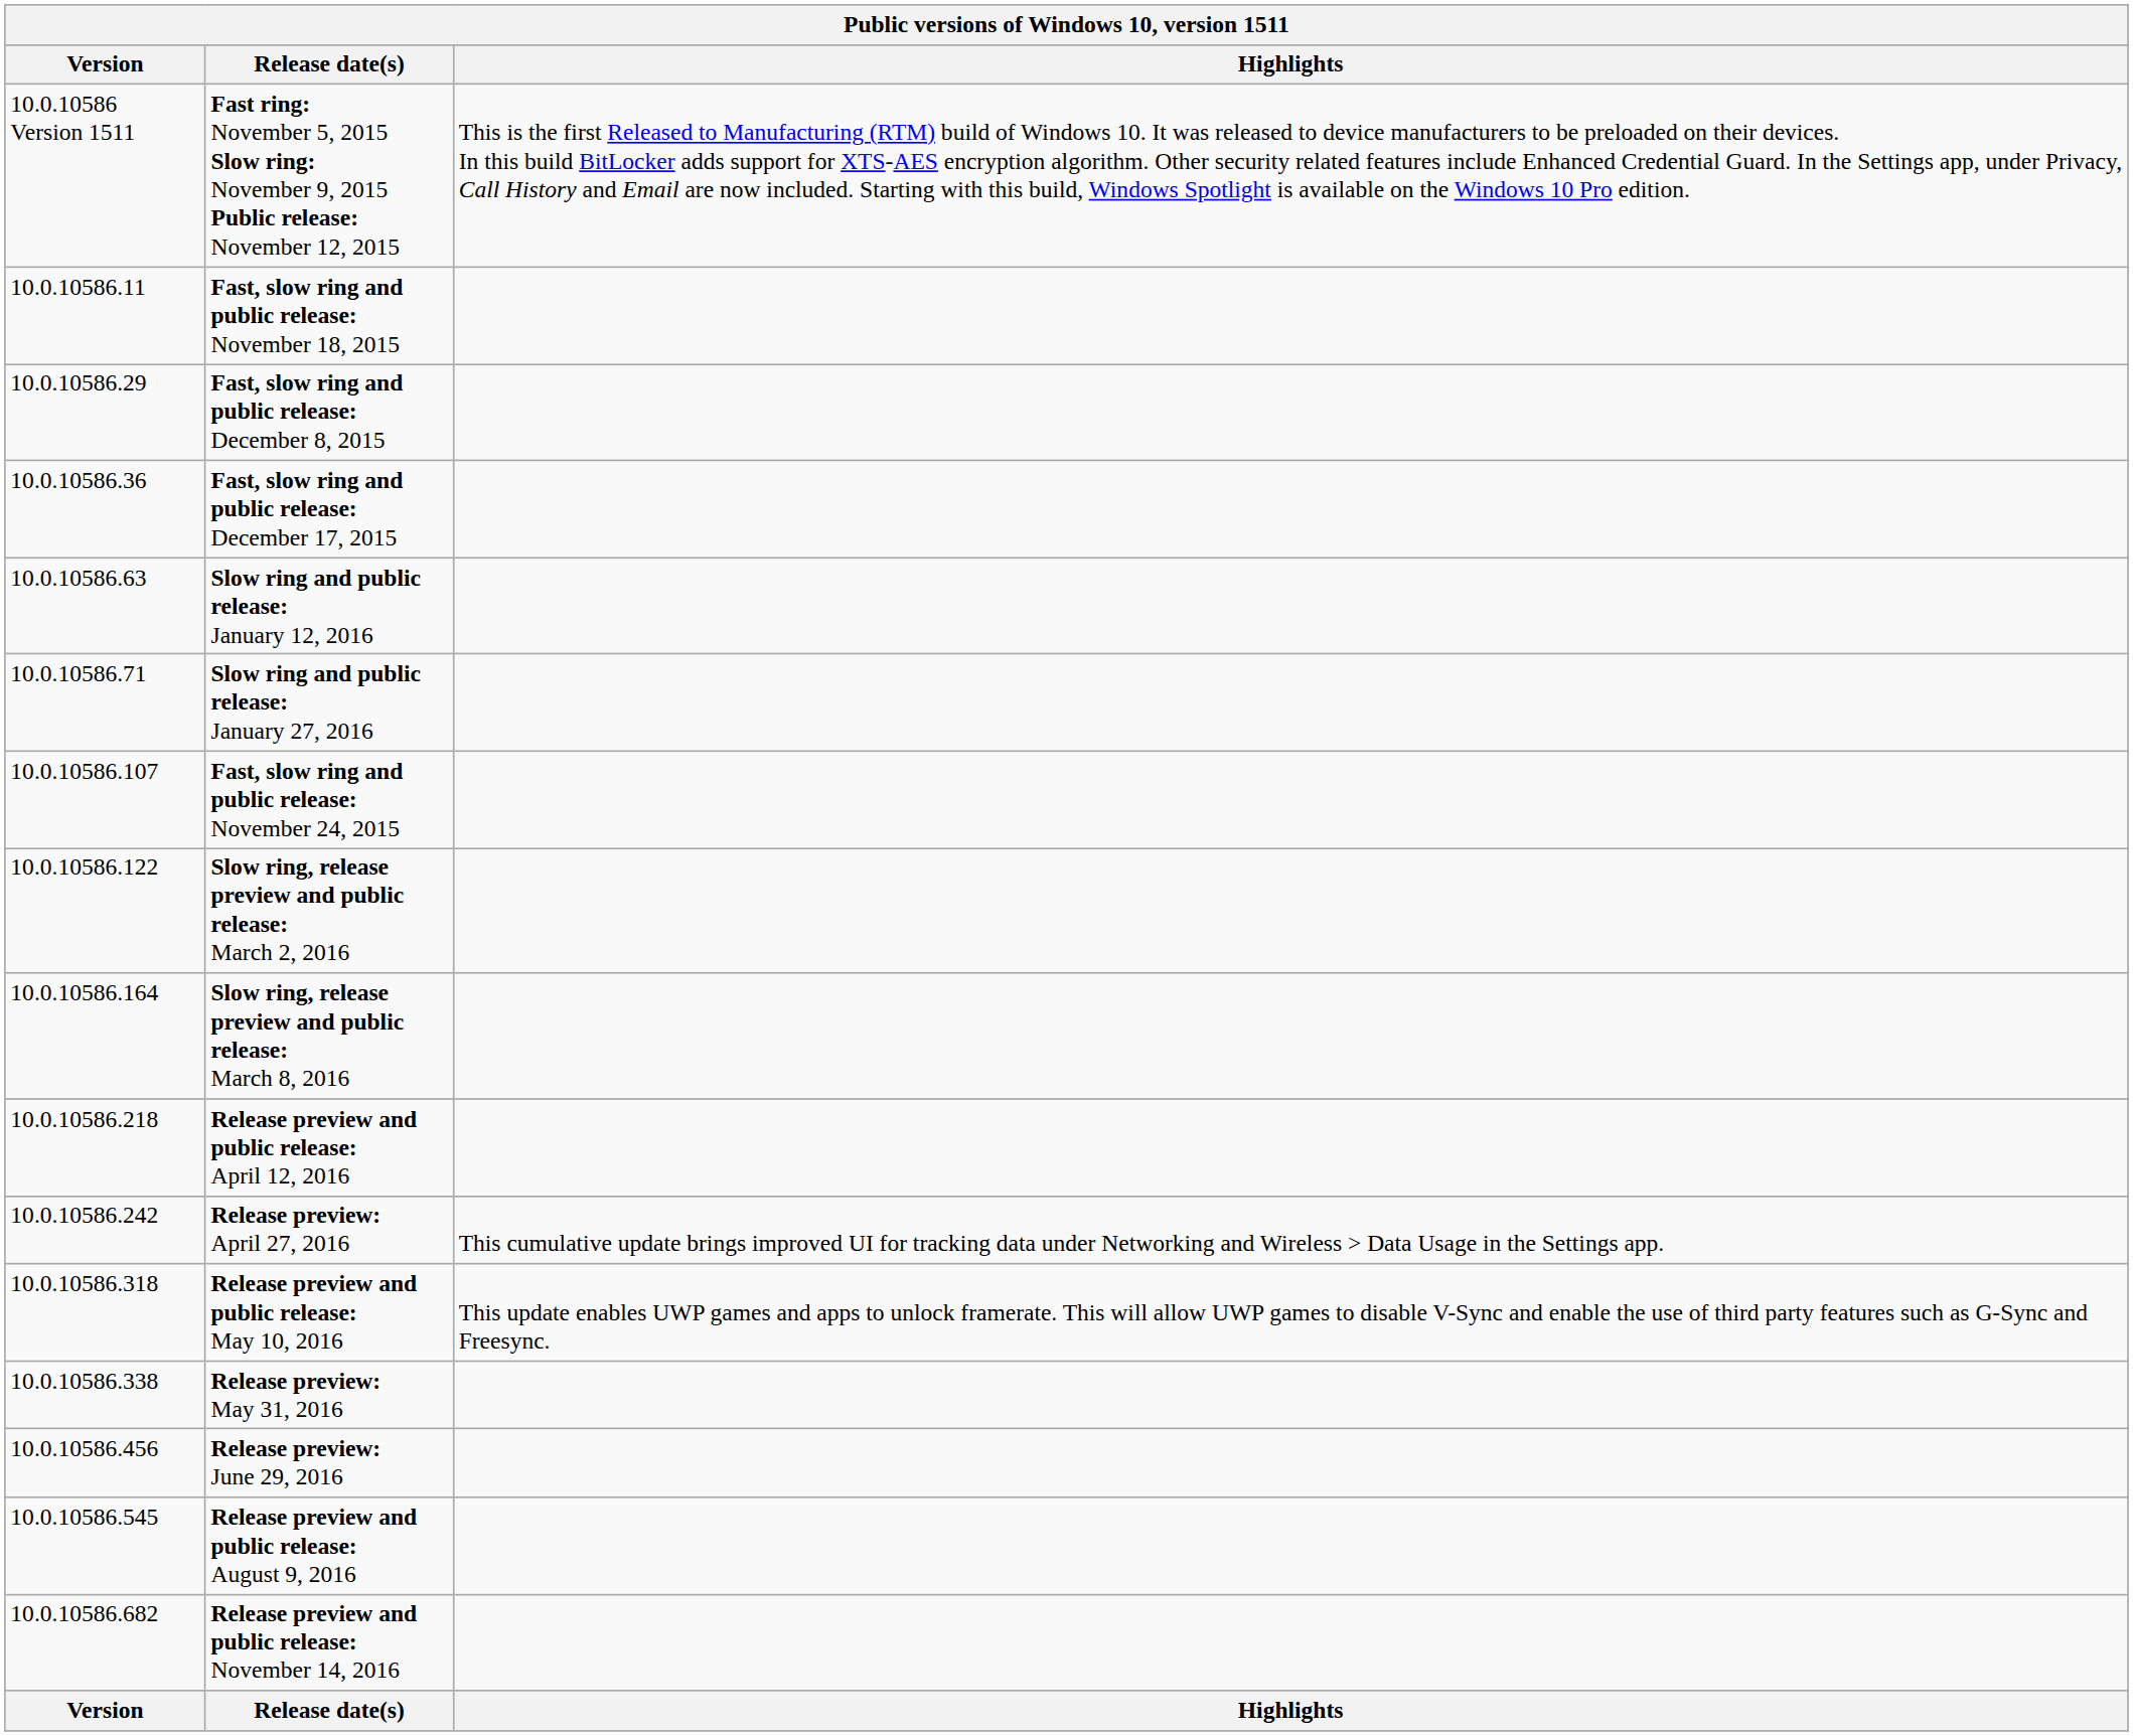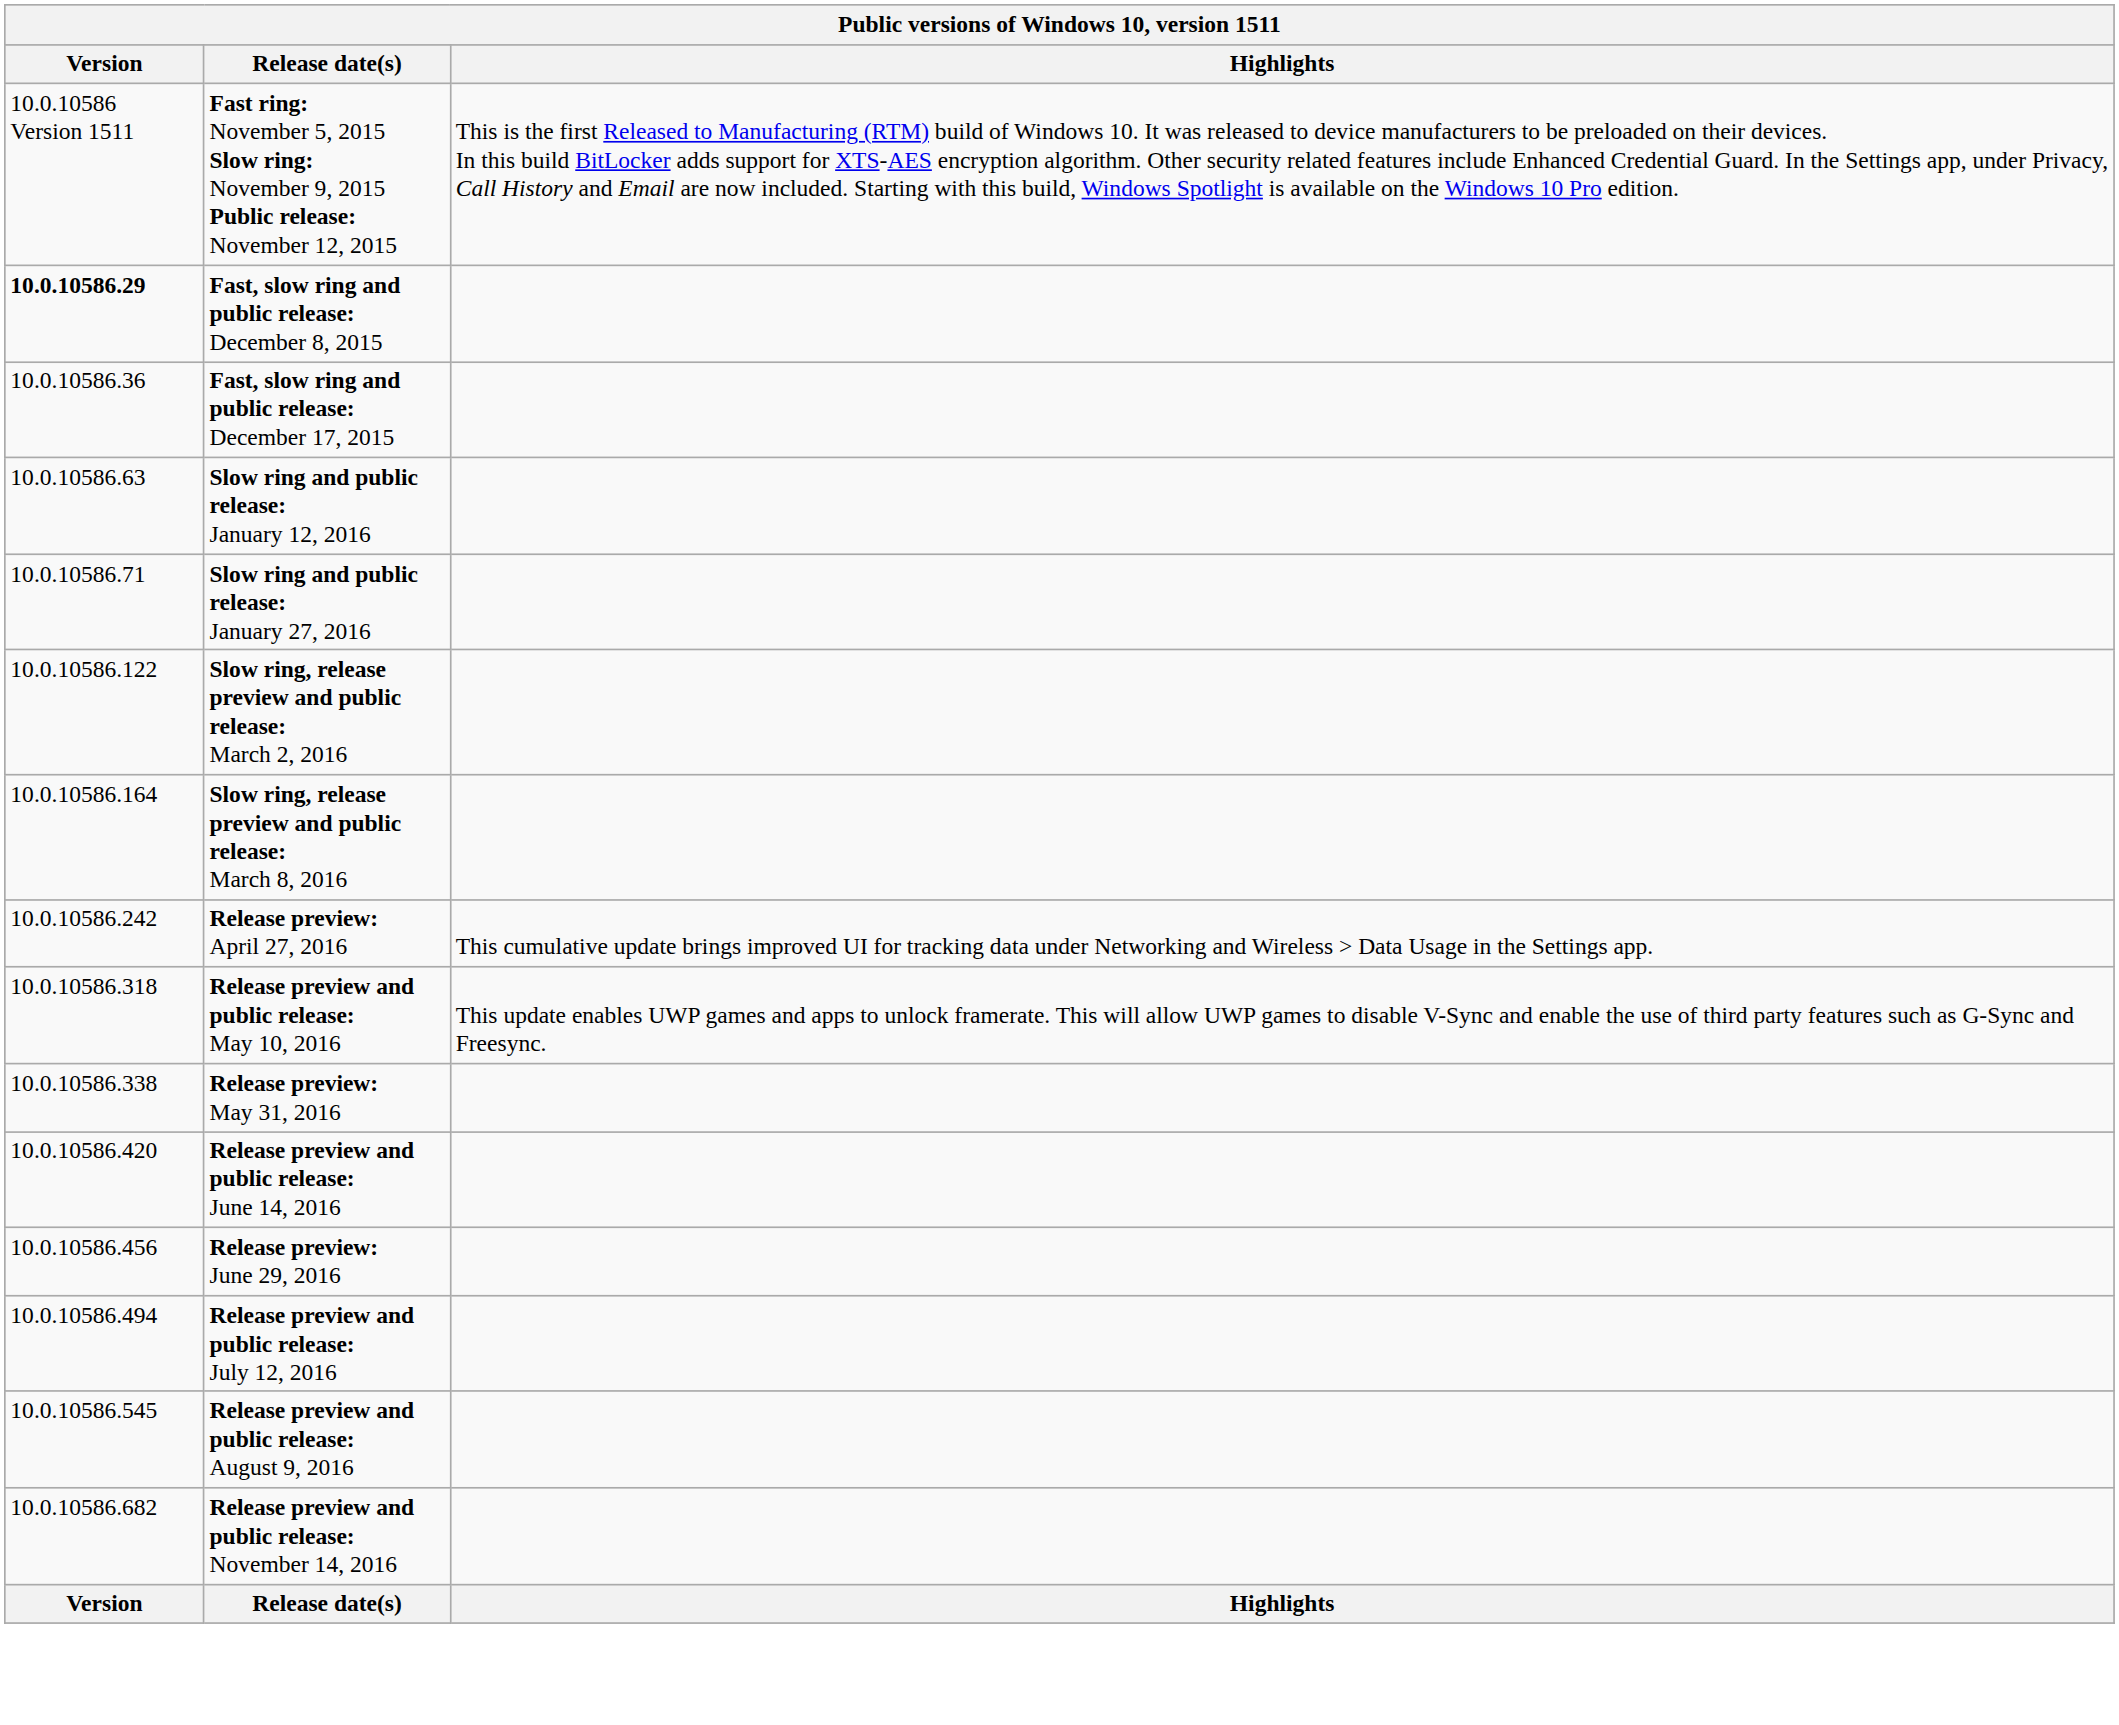 <table class="wikitable mw-collapsible mw-collapsed" style="width:100%;font-size:88%;">
 <tr>
 <th style="text-align:center;" colspan="3">Public versions of Windows 10, version 1511</th>
 </tr>
 <tr>
 <th scope="col" style="width:8em;text-align:center;">Version</th>
 <th scope="col" style="width:10em;text-align:center;background::#fff;">Release date(s)</th>
 <th scope="col" style="background::#fff;text-align:center;">Highlights</th>
 </tr>
 <tr style="vertical-align:top;">
 <td>10.0.10586<br>Version 1511<br></td>
 <td><strong>Fast ring:</strong><br>November 5, 2015<br><strong>Slow ring:</strong><br>November 9, 2015<br><strong>Public release:</strong><br>November 12, 2015</td>
 <td><br>This is the first <a href='#'>Released to Manufacturing (RTM)</a> build of Windows 10. It was released to device manufacturers to be preloaded on their devices.<br>In this build <a href='#'>BitLocker</a> adds support for <a href='#'>XTS</a>-<a href='#'>AES</a> encryption algorithm. Other security related features include Enhanced Credential Guard. In the Settings app, under Privacy, <em>Call History</em> and <em>Email</em> are now included. Starting with this build, <a href='#'>Windows Spotlight</a> is available on the <a href='#'>Windows 10 Pro</a> edition.</td>
 </tr>
 <tr valign="top">
-<td>10.0.10586.11<br></td>
-<td><strong>Fast, slow ring and public release:</strong><br>November 18, 2015</td>
-<td></td>
-</tr>
-<tr valign="top">
-<td>10.0.10586.29<br></td>
+<td><strong>10.0.10586.29<br></strong></td>
 <td><strong>Fast, slow ring and public release:</strong><br>December 8, 2015</td>
 <td></td>
 </tr>
 <tr valign="top">
 <td>10.0.10586.36<br></td>
 <td><strong>Fast, slow ring and public release:</strong><br>December 17, 2015</td>
 <td></td>
 </tr>
 <tr valign="top">
 <td>10.0.10586.63<br></td>
 <td><strong>Slow ring and public release:</strong><br>January 12, 2016</td>
 <td></td>
 </tr>
 <tr valign="top">
 <td>10.0.10586.71<br></td>
 <td><strong>Slow ring and public release:</strong><br>January 27, 2016</td>
 <td></td>
 </tr>
 <tr valign="top">
-<td>10.0.10586.107</td>
-<td><strong>Fast, slow ring and public release:</strong><br>November 24, 2015</td>
-<td></td>
-</tr>
-<tr valign="top">
 <td>10.0.10586.122<br></td>
 <td><strong>Slow ring, release preview and public release:</strong><br>March 2, 2016</td>
 <td></td>
 </tr>
 <tr valign="top">
 <td>10.0.10586.164<br></td>
 <td><strong>Slow ring, release preview and public release:</strong><br>March 8, 2016</td>
-<td></td>
-</tr>
-<tr valign="top">
-<td>10.0.10586.218<br></td>
-<td><strong>Release preview and public release:</strong><br>April 12, 2016</td>
 <td></td>
 </tr>
 <tr valign="top">
 <td>10.0.10586.242<br></td>
 <td><strong>Release preview:</strong><br>April 27, 2016</td>
 <td><br>This cumulative update brings improved UI for tracking data under Networking and Wireless > Data Usage in the Settings app.</td>
 </tr>
 <tr valign="top">
 <td>10.0.10586.318<br></td>
 <td><strong>Release preview and public release:</strong><br>May 10, 2016</td>
 <td><br>This update enables UWP games and apps to unlock framerate. This will allow UWP games to disable V-Sync and enable the use of third party features such as G-Sync and Freesync.</td>
 </tr>
 <tr valign="top">
 <td>10.0.10586.338<br></td>
 <td><strong>Release preview:</strong><br>May 31, 2016</td>
 <td></td>
 </tr>
 <tr valign="top">
+<td>10.0.10586.420<br></td>
+<td><strong>Release preview and public release:</strong><br>June 14, 2016</td>
+<td></td>
+</tr>
+<tr valign="top">
 <td>10.0.10586.456<br></td>
 <td><strong>Release preview:</strong><br>June 29, 2016</td>
+<td></td>
+</tr>
+<tr valign="top">
+<td>10.0.10586.494<br></td>
+<td><strong>Release preview and public release:</strong><br>July 12, 2016</td>
 <td></td>
 </tr>
 <tr valign="top">
 <td>10.0.10586.545<br></td>
 <td><strong>Release preview and public release:</strong><br>August 9, 2016</td>
 <td></td>
 </tr>
 <tr valign="top">
 <td>10.0.10586.682<br></td>
 <td><strong>Release preview and public release:</strong><br>November 14, 2016</td>
 <td></td>
 </tr>
 <tr>
 <th>Version</th>
 <th>Release date(s)</th>
 <th>Highlights</th>
 </tr>
 </table>
